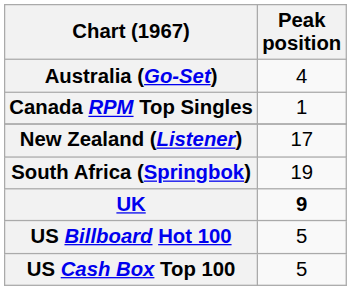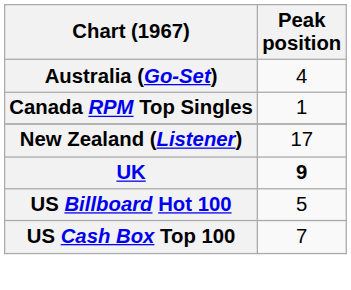 <table class="wikitable sortable plainrowheaders">
 <tr>
 <th scope="col">Chart (1967)</th>
 <th scope="col">Peak<br>position</th>
 </tr>
 <tr>
 <th scope="row">Australia (<em><a href='#'>Go-Set</a></em>)</th>
 <td style="text-align:center;">4</td>
 </tr>
 <tr>
 <th scope="row">Canada <em><a href='#'>RPM</a></em> Top Singles</th>
 <td style="text-align:center;">1</td>
 </tr>
 <tr>
 </tr>
 <tr>
 <th scope="row">New Zealand (<em><a href='#'>Listener</a></em>)</th>
 <td style="text-align:center;">17</td>
 </tr>
 <tr>
-<th scope="row">South Africa (<a href='#'>Springbok</a>)</th>
-<td align="center">19</td>
-</tr>
-<tr>
 <th scope="row"><a href='#'>UK</a></th>
 <td style="text-align:center;"><strong>9</strong></td>
 </tr>
 <tr>
 <th scope="row">US <em><a href='#'>Billboard</a></em> <a href='#'>Hot 100</a></th>
 <td style="text-align:center;">5</td>
 </tr>
 <tr>
 <th scope="row">US <a href='#'><em>Cash Box</em></a> Top 100</th>
-<td align="center">5</td>
+<td align="center">7</td>
 </tr>
 </table>
